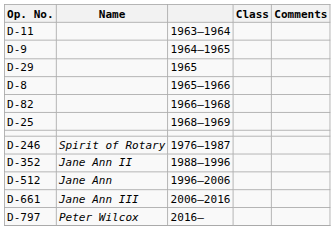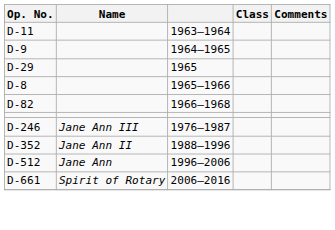 <table class="wikitable">
 <tr>
 <th>Op. No.</th>
 <th>Name</th>
 <th></th>
 <th>Class</th>
 <th>Comments</th>
 </tr>
 <tr>
 <td>D-11</td>
 <td></td>
 <td>1963–1964</td>
 <td></td>
 <td></td>
 </tr>
 <tr>
 <td>D-9</td>
 <td></td>
 <td>1964–1965</td>
 <td></td>
 <td></td>
 </tr>
 <tr>
 <td>D-29</td>
 <td></td>
 <td>1965</td>
 <td></td>
 <td></td>
 </tr>
 <tr>
 <td>D-8</td>
 <td></td>
 <td>1965–1966</td>
 <td></td>
 <td></td>
 </tr>
 <tr>
 <td>D-82</td>
 <td></td>
 <td>1966–1968</td>
 <td></td>
 <td></td>
 </tr>
 <tr>
-<td>D-25</td>
-<td></td>
-<td>1968–1969</td>
-<td></td>
-<td></td>
-</tr>
-<tr>
 <td></td>
 <td></td>
 <td></td>
 <td></td>
 <td></td>
 </tr>
 <tr>
 <td>D-246</td>
-<td><em>Spirit of Rotary</em></td>
+<td><em>Jane Ann III</em></td>
 <td>1976–1987</td>
 <td></td>
 <td></td>
 </tr>
 <tr>
 <td>D-352</td>
 <td><em>Jane Ann II</em></td>
 <td>1988–1996</td>
 <td></td>
 <td></td>
 </tr>
 <tr>
 <td>D-512</td>
 <td><em>Jane Ann</em></td>
 <td>1996–2006</td>
 <td></td>
 <td></td>
 </tr>
 <tr>
 <td>D-661</td>
-<td><em>Jane Ann III</em></td>
+<td><em>Spirit of Rotary</em></td>
 <td>2006–2016</td>
-<td></td>
-<td></td>
-</tr>
-<tr>
-<td>D-797</td>
-<td><em>Peter Wilcox</em></td>
-<td>2016–</td>
 <td></td>
 <td></td>
 </tr>
 <tr>
 </tr>
 </table>
